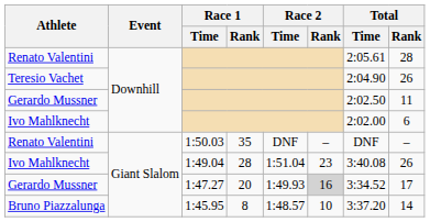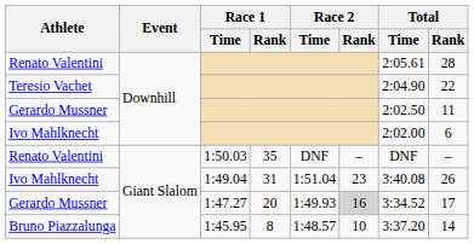 <table class="wikitable" style="font-size:90%">
 <tr>
 <th rowspan="2">Athlete</th>
 <th rowspan="2">Event</th>
 <th colspan="2">Race 1</th>
 <th colspan="2">Race 2</th>
 <th colspan="2">Total</th>
 </tr>
 <tr>
 <th>Time</th>
 <th>Rank</th>
 <th>Time</th>
 <th>Rank</th>
 <th>Time</th>
 <th>Rank</th>
 </tr>
 <tr>
 <td><a href='#'>Renato Valentini</a></td>
 <td rowspan="4">Downhill</td>
 <td colspan="4" bgcolor="wheat"></td>
 <td align="center">2:05.61</td>
 <td align="center">28</td>
 </tr>
 <tr>
 <td><a href='#'>Teresio Vachet</a></td>
 <td colspan="4" bgcolor="wheat"></td>
 <td align="center">2:04.90</td>
-<td align="center">26</td>
+<td align="center">22</td>
 </tr>
 <tr>
 <td><a href='#'>Gerardo Mussner</a></td>
 <td colspan="4" bgcolor="wheat"></td>
 <td align="center">2:02.50</td>
 <td align="center">11</td>
 </tr>
 <tr>
 <td><a href='#'>Ivo Mahlknecht</a></td>
 <td colspan="4" bgcolor="wheat"></td>
 <td align="center">2:02.00</td>
 <td align="center">6</td>
 </tr>
 <tr>
 <td><a href='#'>Renato Valentini</a></td>
 <td rowspan="4">Giant Slalom</td>
 <td align="center">1:50.03</td>
 <td align="center">35</td>
 <td align="center">DNF</td>
 <td align="center">–</td>
 <td align="center">DNF</td>
 <td align="center">–</td>
 </tr>
 <tr>
 <td><a href='#'>Ivo Mahlknecht</a></td>
 <td align="center">1:49.04</td>
-<td align="center">28</td>
+<td align="center">31</td>
 <td align="center">1:51.04</td>
 <td align="center">23</td>
 <td align="center">3:40.08</td>
 <td align="center">26</td>
 </tr>
 <tr>
 <td><a href='#'>Gerardo Mussner</a></td>
 <td align="center">1:47.27</td>
 <td align="center">20</td>
 <td align="center">1:49.93</td>
 <td align="center" style="background: lightgrey;">16</td>
 <td align="center">3:34.52</td>
 <td align="center">17</td>
 </tr>
 <tr>
 <td><a href='#'>Bruno Piazzalunga</a></td>
 <td align="center">1:45.95</td>
 <td align="center">8</td>
 <td align="center">1:48.57</td>
 <td align="center">10</td>
 <td align="center">3:37.20</td>
 <td align="center">14</td>
 </tr>
 </table>
